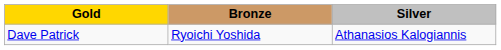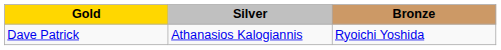 <table class="wikitable" style="text-align:left">
 <tr align="center">
 <td width=200 bgcolor=gold><strong>Gold</strong></td>
+<td width=200 bgcolor=silver><strong>Silver</strong></td>
 <td width=200 bgcolor=CC9966><strong>Bronze</strong></td>
-<td width=200 bgcolor=silver><strong>Silver</strong></td>
 </tr>
 <tr>
 <td><a href='#'>Dave Patrick</a><br><em></em></td>
+<td><a href='#'>Athanasios Kalogiannis</a><br><em></em></td>
 <td><a href='#'>Ryoichi Yoshida</a><br><em></em></td>
-<td><a href='#'>Athanasios Kalogiannis</a><br><em></em></td>
 </tr>
 </table>
